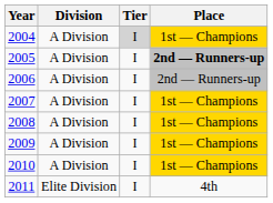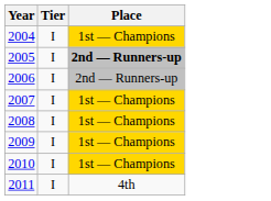 <table class="wikitable">
 <tr>
 <th>Year</th>
-<th>Division</th>
 <th>Tier</th>
 <th>Place</th>
 </tr>
 <tr align="center">
 <td><a href='#'>2004</a></td>
-<td>A Division</td>
-<td style="background: lightgrey;">I</td>
+<td>I</td>
 <td bgcolor="#FFD700">1st — Champions</td>
 </tr>
 <tr align="center">
 <td><a href='#'>2005</a></td>
-<td>A Division</td>
 <td>I</td>
 <td bgcolor=silver><strong>2nd — Runners-up</strong></td>
 </tr>
 <tr align="center">
 <td><a href='#'>2006</a></td>
-<td>A Division</td>
 <td>I</td>
 <td bgcolor=silver>2nd — Runners-up</td>
 </tr>
 <tr align="center">
 <td><a href='#'>2007</a></td>
-<td>A Division</td>
 <td>I</td>
 <td bgcolor="#FFD700">1st — Champions</td>
 </tr>
 <tr align="center">
 <td><a href='#'>2008</a></td>
-<td>A Division</td>
 <td>I</td>
 <td bgcolor="#FFD700">1st — Champions</td>
 </tr>
 <tr align="center">
 <td><a href='#'>2009</a></td>
-<td>A Division</td>
 <td>I</td>
 <td bgcolor="#FFD700">1st — Champions</td>
 </tr>
 <tr align="center">
 <td><a href='#'>2010</a></td>
-<td>A Division</td>
 <td>I</td>
 <td bgcolor="#FFD700">1st — Champions</td>
 </tr>
 <tr align="center">
 <td><a href='#'>2011</a></td>
-<td>Elite Division</td>
 <td>I</td>
 <td>4th</td>
 </tr>
 </table>
